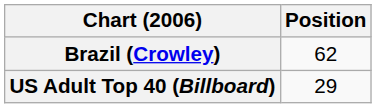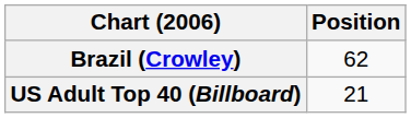 <table class="wikitable plainrowheaders">
 <tr>
 <th>Chart (2006)</th>
 <th>Position</th>
 </tr>
 <tr>
 <th scope="row">Brazil (<a href='#'>Crowley</a>)</th>
 <td style="text-align:center;">62</td>
 </tr>
 <tr>
 <th scope="row">US Adult Top 40 (<em>Billboard</em>)</th>
-<td style="text-align:center;">29</td>
+<td style="text-align:center;">21</td>
 </tr>
 </table>
